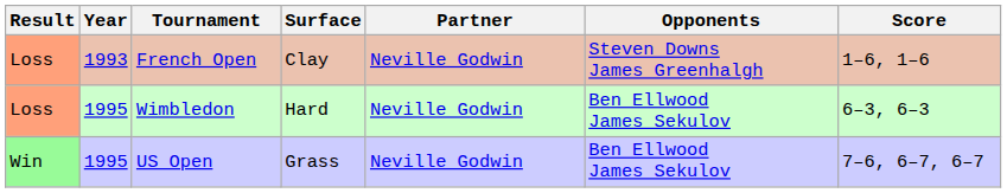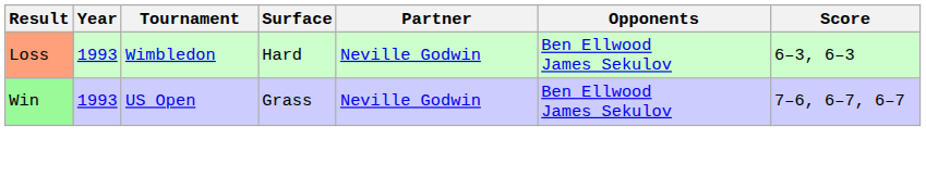 <table class="sortable wikitable">
 <tr>
 <th style="width:40px;">Result</th>
 <th style="width:30px;">Year</th>
 <th style="width:100px;">Tournament</th>
 <th style="width:50px;">Surface</th>
 <th style="width:150px;">Partner</th>
 <th style="width:175px;">Opponents</th>
 <th style="width:110px;" class="unsortable">Score</th>
 </tr>
-<tr style="background:#ebc2af;">
+<tr style="background:#ccffcc;">
 <td style="background:#ffa07a;">Loss</td>
 <td><a href='#'>1993</a></td>
-<td><a href='#'>French Open</a></td>
-<td>Clay</td>
-<td> <a href='#'>Neville Godwin</a></td>
-<td> <a href='#'>Steven Downs</a> <br>  <a href='#'>James Greenhalgh</a></td>
-<td>1–6, 1–6</td>
-</tr>
-<tr style="background:#ccffcc;">
-<td style="background:#ffa07a;">Loss</td>
-<td><a href='#'>1995</a></td>
 <td><a href='#'>Wimbledon</a></td>
 <td>Hard</td>
 <td> <a href='#'>Neville Godwin</a></td>
 <td> <a href='#'>Ben Ellwood</a> <br>  <a href='#'>James Sekulov</a></td>
 <td>6–3, 6–3</td>
 </tr>
 <tr style="background:#ccccff;">
 <td style="background:#98fb98;">Win</td>
-<td><a href='#'>1995</a></td>
+<td><a href='#'>1993</a></td>
 <td><a href='#'>US Open</a></td>
 <td>Grass</td>
 <td> <a href='#'>Neville Godwin</a></td>
 <td> <a href='#'>Ben Ellwood</a> <br>  <a href='#'>James Sekulov</a></td>
 <td>7–6, 6–7, 6–7</td>
 </tr>
 </table>
